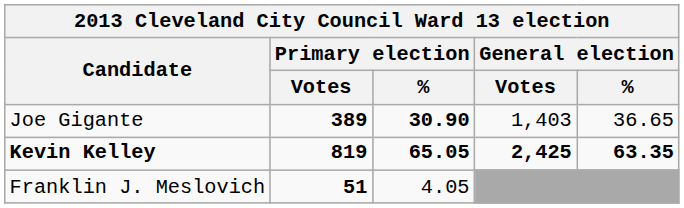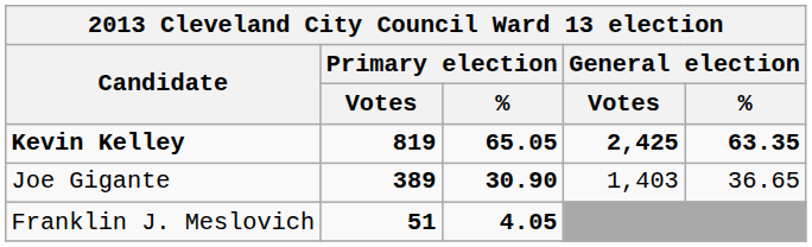 <table class=wikitable>
 <tr>
 <th colspan=5>2013 Cleveland City Council Ward 13 election</th>
 </tr>
 <tr>
 <th colspan=1 rowspan=2>Candidate</th>
 <th colspan=2><strong>Primary election</strong></th>
 <th colspan=2><strong>General election</strong></th>
 </tr>
 <tr>
 <th>Votes</th>
 <th>%</th>
 <th>Votes</th>
 <th>%</th>
 </tr>
 <tr>
+<td><strong>Kevin Kelley</strong></td>
+<td align="right"><strong>819</strong></td>
+<td align="right"><strong>65.05</strong></td>
+<td align="right"><strong>2,425</strong></td>
+<td align="right"><strong>63.35</strong></td>
+</tr>
+<tr>
 <td>Joe Gigante</td>
 <td align="right"><strong>389</strong></td>
 <td align="right"><strong>30.90</strong></td>
 <td align="right">1,403</td>
 <td align="right">36.65</td>
 </tr>
 <tr>
-<td><strong>Kevin Kelley</strong></td>
-<td align="right"><strong>819</strong></td>
-<td align="right"><strong>65.05</strong></td>
-<td align="right"><strong>2,425</strong></td>
-<td align="right"><strong>63.35</strong></td>
-</tr>
-<tr>
 <td>Franklin J. Meslovich</td>
 <td align="right"><strong>51</strong></td>
-<td align="right">4.05</td>
+<td align="right"><strong>4.05</strong></td>
 <td colspan=2 bgcolor=darkgray> </td>
 </tr>
 </table>
